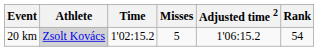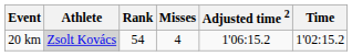 <table class="wikitable" style="font-size:90%">
 <tr>
 <th>Event</th>
 <th>Athlete</th>
-<th>Time</th>
+<th>Rank</th>
 <th>Misses</th>
 <th>Adjusted time <sup>2</sup></th>
-<th>Rank</th>
+<th>Time</th>
 </tr>
 <tr>
 <td>20 km</td>
 <td style="background: lightgrey;"><a href='#'>Zsolt Kovács</a></td>
+<td align="center">54</td>
+<td align="center">4</td>
+<td align="center">1'06:15.2</td>
 <td align="center">1'02:15.2</td>
-<td align="center">5</td>
-<td align="center">1'06:15.2</td>
-<td align="center">54</td>
 </tr>
 </table>
